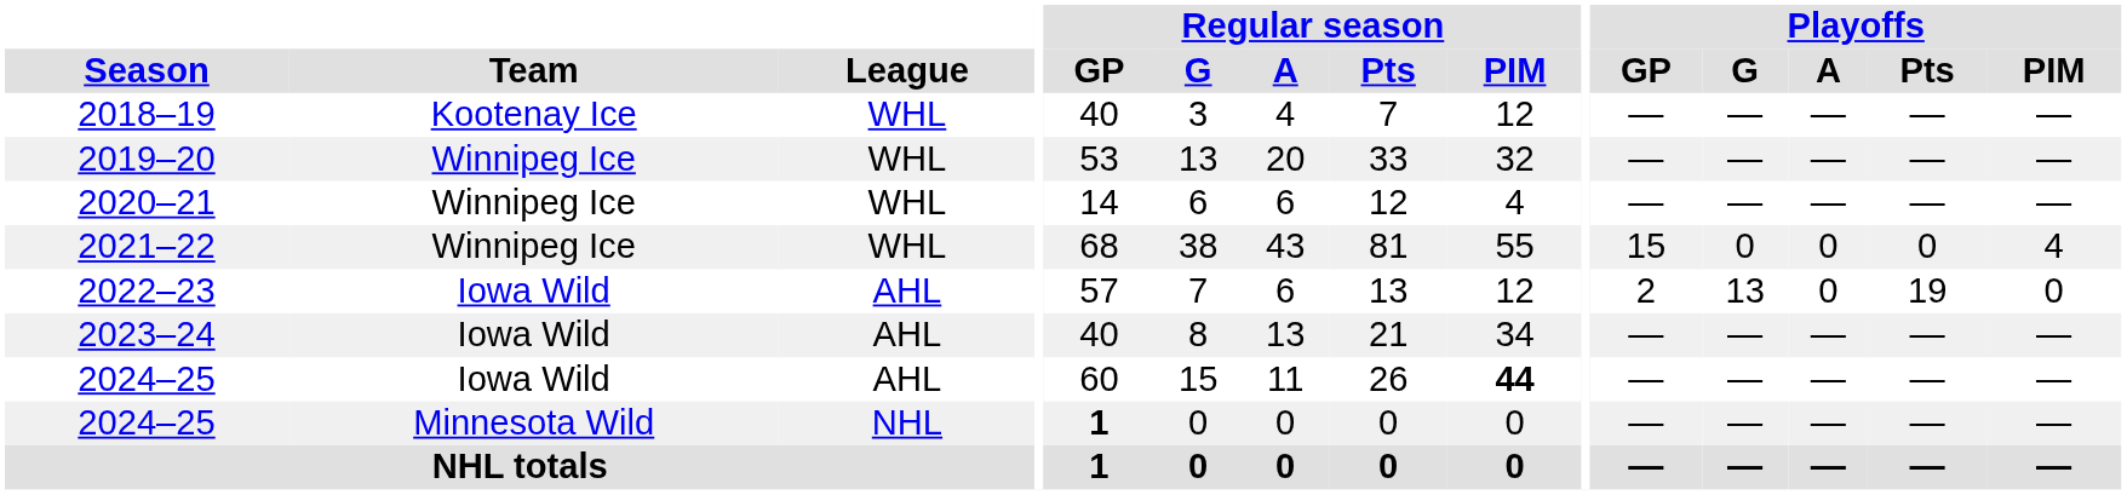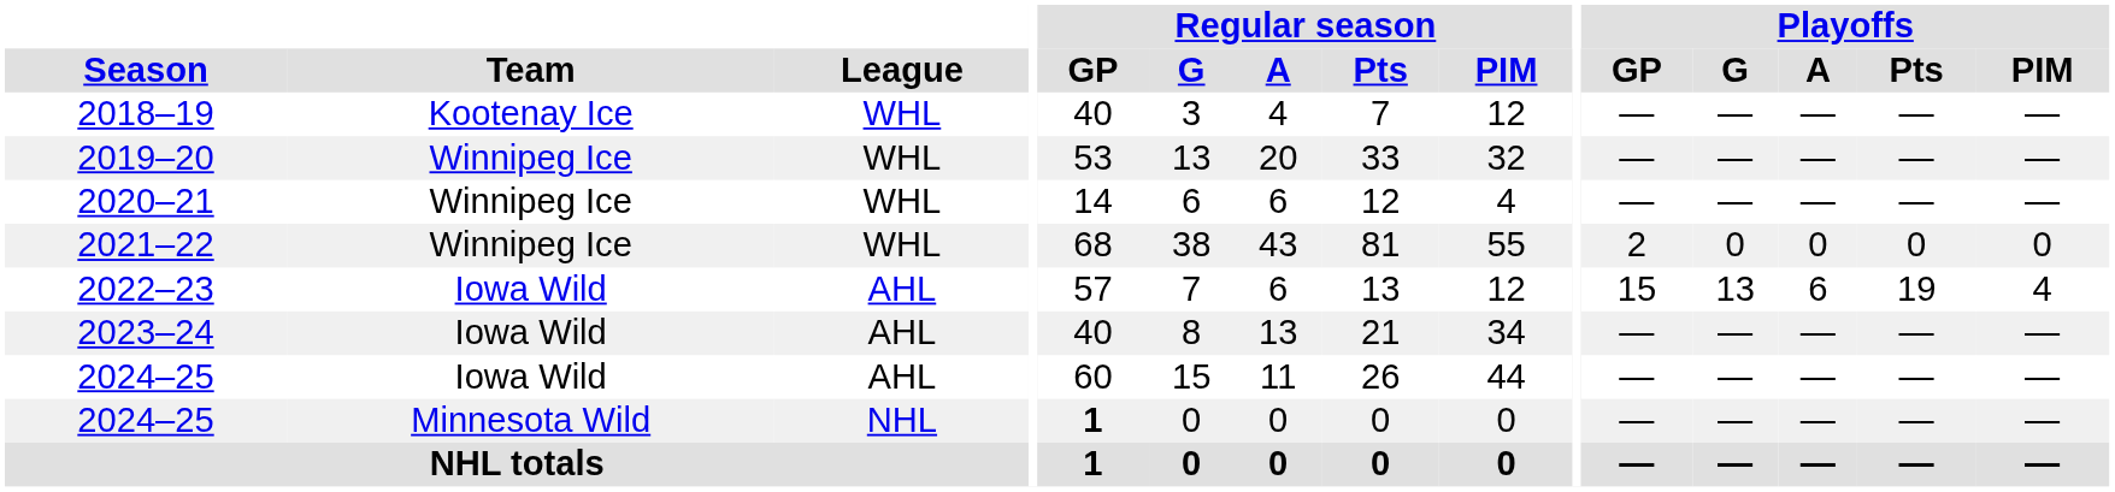 <table border="0" cellpadding="1" cellspacing="0" style="text-align:center; width:60em;">
 <tr bgcolor="#e0e0e0">
 <th colspan="3" bgcolor="#ffffff"></th>
 <th rowspan="101" bgcolor="#ffffff"></th>
 <th colspan="5"><a href='#'>Regular season</a></th>
 <th rowspan="101" bgcolor="#ffffff"></th>
 <th colspan="5"><a href='#'>Playoffs</a></th>
 </tr>
 <tr bgcolor="#e0e0e0">
 <th><a href='#'>Season</a></th>
 <th>Team</th>
 <th>League</th>
 <th>GP</th>
 <th><a href='#'>G</a></th>
 <th><a href='#'>A</a></th>
 <th><a href='#'>Pts</a></th>
 <th><a href='#'>PIM</a></th>
 <th>GP</th>
 <th>G</th>
 <th>A</th>
 <th>Pts</th>
 <th>PIM</th>
 </tr>
 <tr>
 <td><a href='#'>2018–19</a></td>
 <td><a href='#'>Kootenay Ice</a></td>
 <td><a href='#'>WHL</a></td>
 <td>40</td>
 <td>3</td>
 <td>4</td>
 <td>7</td>
 <td>12</td>
 <td>—</td>
 <td>—</td>
 <td>—</td>
 <td>—</td>
 <td>—</td>
 </tr>
 <tr bgcolor="#f0f0f0">
 <td><a href='#'>2019–20</a></td>
 <td><a href='#'>Winnipeg Ice</a></td>
 <td>WHL</td>
 <td>53</td>
 <td>13</td>
 <td>20</td>
 <td>33</td>
 <td>32</td>
 <td>—</td>
 <td>—</td>
 <td>—</td>
 <td>—</td>
 <td>—</td>
 </tr>
 <tr>
 <td><a href='#'>2020–21</a></td>
 <td>Winnipeg Ice</td>
 <td>WHL</td>
 <td>14</td>
 <td>6</td>
 <td>6</td>
 <td>12</td>
 <td>4</td>
 <td>—</td>
 <td>—</td>
 <td>—</td>
 <td>—</td>
 <td>—</td>
 </tr>
 <tr bgcolor="#f0f0f0">
 <td><a href='#'>2021–22</a></td>
 <td>Winnipeg Ice</td>
 <td>WHL</td>
 <td>68</td>
 <td>38</td>
 <td>43</td>
 <td>81</td>
 <td>55</td>
-<td>15</td>
+<td>2</td>
 <td>0</td>
 <td>0</td>
 <td>0</td>
-<td>4</td>
+<td>0</td>
 </tr>
 <tr>
 <td><a href='#'>2022–23</a></td>
 <td><a href='#'>Iowa Wild</a></td>
 <td><a href='#'>AHL</a></td>
 <td>57</td>
 <td>7</td>
 <td>6</td>
 <td>13</td>
 <td>12</td>
-<td>2</td>
+<td>15</td>
 <td>13</td>
-<td>0</td>
+<td>6</td>
 <td>19</td>
-<td>0</td>
+<td>4</td>
 </tr>
 <tr bgcolor="#f0f0f0">
 <td><a href='#'>2023–24</a></td>
 <td>Iowa Wild</td>
 <td>AHL</td>
 <td>40</td>
 <td>8</td>
 <td>13</td>
 <td>21</td>
 <td>34</td>
 <td>—</td>
 <td>—</td>
 <td>—</td>
 <td>—</td>
 <td>—</td>
 </tr>
 <tr>
 <td><a href='#'>2024–25</a></td>
 <td>Iowa Wild</td>
 <td>AHL</td>
 <td>60</td>
 <td>15</td>
 <td>11</td>
 <td>26</td>
-<td><strong>44</strong></td>
+<td>44</td>
 <td>—</td>
 <td>—</td>
 <td>—</td>
 <td>—</td>
 <td>—</td>
 </tr>
 <tr bgcolor="#f0f0f0">
 <td><a href='#'>2024–25</a></td>
 <td><a href='#'>Minnesota Wild</a></td>
 <td><a href='#'>NHL</a></td>
 <td><strong>1</strong></td>
 <td>0</td>
 <td>0</td>
 <td>0</td>
 <td>0</td>
 <td>—</td>
 <td>—</td>
 <td>—</td>
 <td>—</td>
 <td>—</td>
 </tr>
 <tr bgcolor="#e0e0e0">
 <th colspan="3">NHL totals</th>
 <th>1</th>
 <th>0</th>
 <th>0</th>
 <th>0</th>
 <th>0</th>
 <th>—</th>
 <th>—</th>
 <th>—</th>
 <th>—</th>
 <th>—</th>
 </tr>
 </table>
